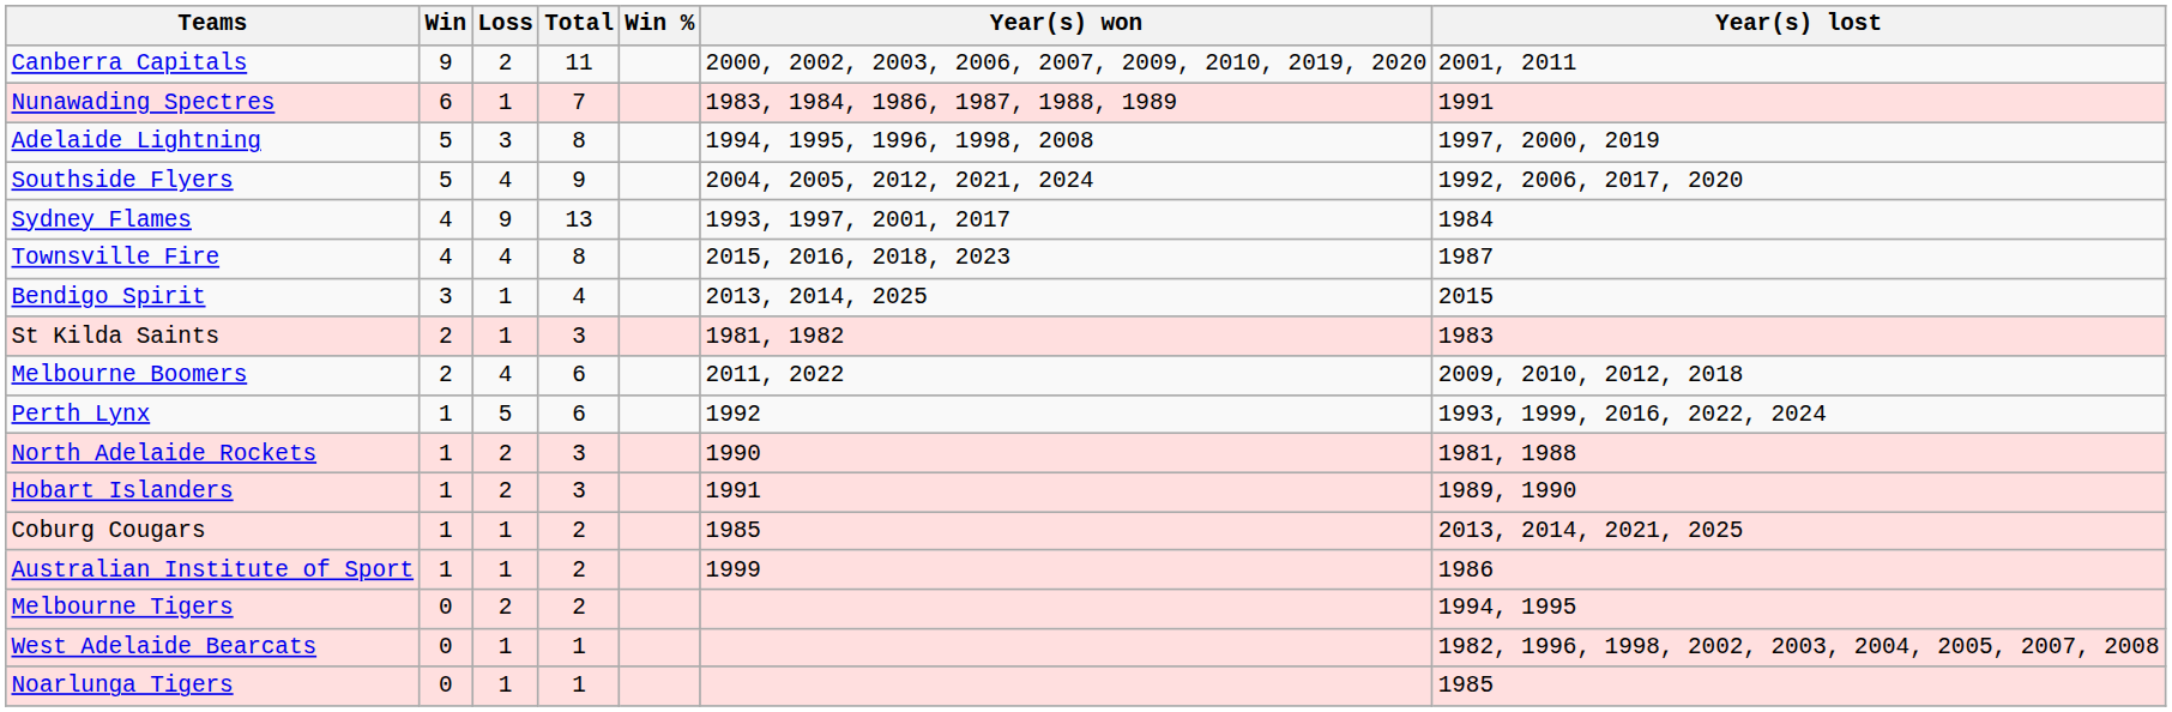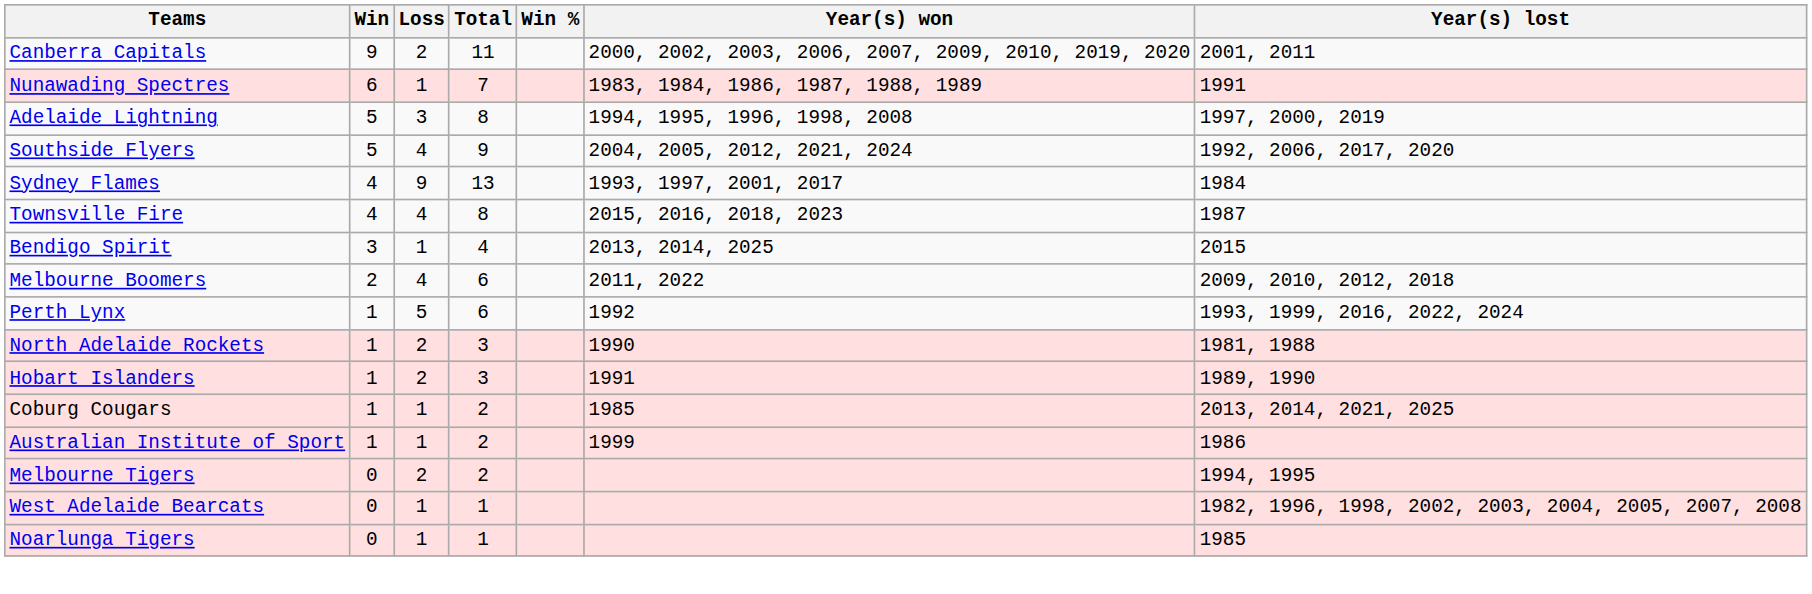 <table class="wikitable sortable" style="text-align:center; font-size:90%">
 <tr>
 <th>Teams</th>
 <th>Win</th>
 <th>Loss</th>
 <th>Total</th>
 <th>Win %</th>
 <th>Year(s) won</th>
 <th>Year(s) lost</th>
 </tr>
 <tr>
 <td style="text-align:left"><a href='#'>Canberra Capitals</a></td>
 <td>9</td>
 <td>2</td>
 <td>11</td>
 <td></td>
 <td style="text-align:left">2000, 2002, 2003, 2006, 2007, 2009, 2010, 2019, 2020</td>
 <td style="text-align:left">2001, 2011</td>
 </tr>
 <tr style="background: #ffdfdf;">
 <td style="text-align:left"><a href='#'>Nunawading Spectres</a> </td>
 <td>6</td>
 <td>1</td>
 <td>7</td>
 <td></td>
 <td style="text-align:left">1983, 1984, 1986, 1987, 1988, 1989</td>
 <td style="text-align:left">1991</td>
 </tr>
 <tr>
 <td style="text-align:left"><a href='#'>Adelaide Lightning</a></td>
 <td>5</td>
 <td>3</td>
 <td>8</td>
 <td></td>
 <td style="text-align:left">1994, 1995, 1996, 1998, 2008</td>
 <td style="text-align:left">1997, 2000, 2019</td>
 </tr>
 <tr>
 <td style="text-align:left"><a href='#'>Southside Flyers</a> </td>
 <td>5</td>
 <td>4</td>
 <td>9</td>
 <td></td>
 <td style="text-align:left">2004, 2005, 2012, 2021, 2024</td>
 <td style="text-align:left">1992, 2006, 2017, 2020</td>
 </tr>
 <tr>
 <td style="text-align:left"><a href='#'>Sydney Flames</a> </td>
 <td>4</td>
 <td>9</td>
 <td>13</td>
 <td></td>
 <td style="text-align:left">1993, 1997, 2001, 2017</td>
 <td style="text-align:left">1984</td>
 </tr>
 <tr>
 <td style="text-align:left"><a href='#'>Townsville Fire</a></td>
 <td>4</td>
 <td>4</td>
 <td>8</td>
 <td></td>
 <td style="text-align:left">2015, 2016, 2018, 2023</td>
 <td style="text-align:left">1987</td>
 </tr>
 <tr>
 <td style="text-align:left"><a href='#'>Bendigo Spirit</a></td>
 <td>3</td>
 <td>1</td>
 <td>4</td>
 <td></td>
 <td style="text-align:left">2013, 2014, 2025</td>
 <td style="text-align:left">2015</td>
-</tr>
-<tr style="background: #ffdfdf;">
-<td style="text-align:left">St Kilda Saints </td>
-<td>2</td>
-<td>1</td>
-<td>3</td>
-<td></td>
-<td style="text-align:left">1981, 1982</td>
-<td style="text-align:left">1983</td>
 </tr>
 <tr>
 <td style="text-align:left"><a href='#'>Melbourne Boomers</a> </td>
 <td>2</td>
 <td>4</td>
 <td>6</td>
 <td></td>
 <td style="text-align:left">2011, 2022</td>
 <td style="text-align:left">2009, 2010, 2012, 2018</td>
 </tr>
 <tr>
 <td style="text-align:left"><a href='#'>Perth Lynx</a> </td>
 <td>1</td>
 <td>5</td>
 <td>6</td>
 <td></td>
 <td style="text-align:left">1992</td>
 <td style="text-align:left">1993, 1999, 2016, 2022, 2024</td>
 </tr>
 <tr style="background: #ffdfdf;">
 <td style="text-align:left"><a href='#'>North Adelaide Rockets</a> </td>
 <td>1</td>
 <td>2</td>
 <td>3</td>
 <td></td>
 <td style="text-align:left">1990</td>
 <td style="text-align:left">1981, 1988</td>
 </tr>
 <tr style="background: #ffdfdf;">
 <td style="text-align:left"><a href='#'>Hobart Islanders</a> </td>
 <td>1</td>
 <td>2</td>
 <td>3</td>
 <td></td>
 <td style="text-align:left">1991</td>
 <td style="text-align:left">1989, 1990</td>
 </tr>
 <tr style="background: #ffdfdf;">
 <td style="text-align:left">Coburg Cougars </td>
 <td>1</td>
 <td>1</td>
 <td>2</td>
 <td></td>
 <td style="text-align:left">1985</td>
 <td style="text-align:left">2013, 2014, 2021, 2025</td>
 </tr>
 <tr style="background: #ffdfdf;">
 <td style="text-align:left"><a href='#'>Australian Institute of Sport</a> </td>
 <td>1</td>
 <td>1</td>
 <td>2</td>
 <td></td>
 <td style="text-align:left">1999</td>
 <td style="text-align:left">1986</td>
 </tr>
 <tr style="background: #ffdfdf;">
 <td style="text-align:left"><a href='#'>Melbourne Tigers</a> </td>
 <td>0</td>
 <td>2</td>
 <td>2</td>
 <td></td>
 <td style="text-align:left"></td>
 <td style="text-align:left">1994, 1995</td>
 </tr>
 <tr style="background: #ffdfdf;">
 <td style="text-align:left"><a href='#'>West Adelaide Bearcats</a> </td>
 <td>0</td>
 <td>1</td>
 <td>1</td>
 <td></td>
 <td style="text-align:left"></td>
 <td style="text-align:left">1982, 1996, 1998, 2002, 2003, 2004, 2005, 2007, 2008</td>
 </tr>
 <tr style="background: #ffdfdf;">
 <td style="text-align:left"><a href='#'>Noarlunga Tigers</a> </td>
 <td>0</td>
 <td>1</td>
 <td>1</td>
 <td></td>
 <td style="text-align:left"></td>
 <td style="text-align:left">1985</td>
 </tr>
 </table>
